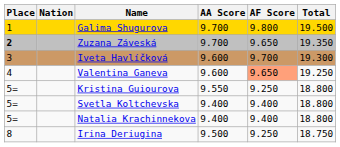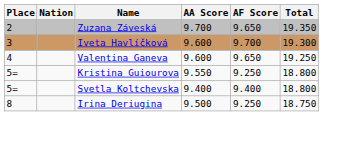 <table class="wikitable">
 <tr>
 <th>Place</th>
 <th>Nation</th>
 <th>Name</th>
 <th>AA Score</th>
 <th>AF Score</th>
 <th>Total</th>
 </tr>
-<tr bgcolor=gold>
-<td>1</td>
-<td></td>
-<td><a href='#'>Galima Shugurova</a></td>
-<td>9.700</td>
-<td>9.800</td>
-<td>19.500</td>
-</tr>
 <tr bgcolor=silver>
-<td><strong>2</strong></td>
+<td>2</td>
 <td></td>
 <td><a href='#'>Zuzana Záveská</a></td>
 <td>9.700</td>
 <td>9.650</td>
 <td>19.350</td>
 </tr>
 <tr bgcolor=cc9966>
 <td>3</td>
 <td></td>
 <td><a href='#'>Iveta Havlíčková</a></td>
 <td>9.600</td>
 <td>9.700</td>
 <td>19.300</td>
 </tr>
 <tr>
 <td>4</td>
 <td></td>
 <td><a href='#'>Valentina Ganeva</a></td>
 <td>9.600</td>
-<td style="background: lightsalmon;">9.650</td>
+<td>9.650</td>
 <td>19.250</td>
 </tr>
 <tr>
 <td>5=</td>
 <td></td>
 <td><a href='#'>Kristina Guiourova</a></td>
 <td>9.550</td>
 <td>9.250</td>
 <td>18.800</td>
 </tr>
 <tr>
 <td>5=</td>
 <td></td>
 <td><a href='#'>Svetla Koltchevska</a></td>
 <td>9.400</td>
 <td>9.400</td>
 <td>18.800</td>
 </tr>
 <tr>
-<td>5=</td>
-<td></td>
-<td><a href='#'>Natalia Krachinnekova</a></td>
-<td>9.400</td>
-<td>9.400</td>
-<td>18.800</td>
-</tr>
-<tr>
 <td>8</td>
 <td></td>
 <td><a href='#'>Irina Deriugina</a></td>
 <td>9.500</td>
 <td>9.250</td>
 <td>18.750</td>
 </tr>
 </table>
